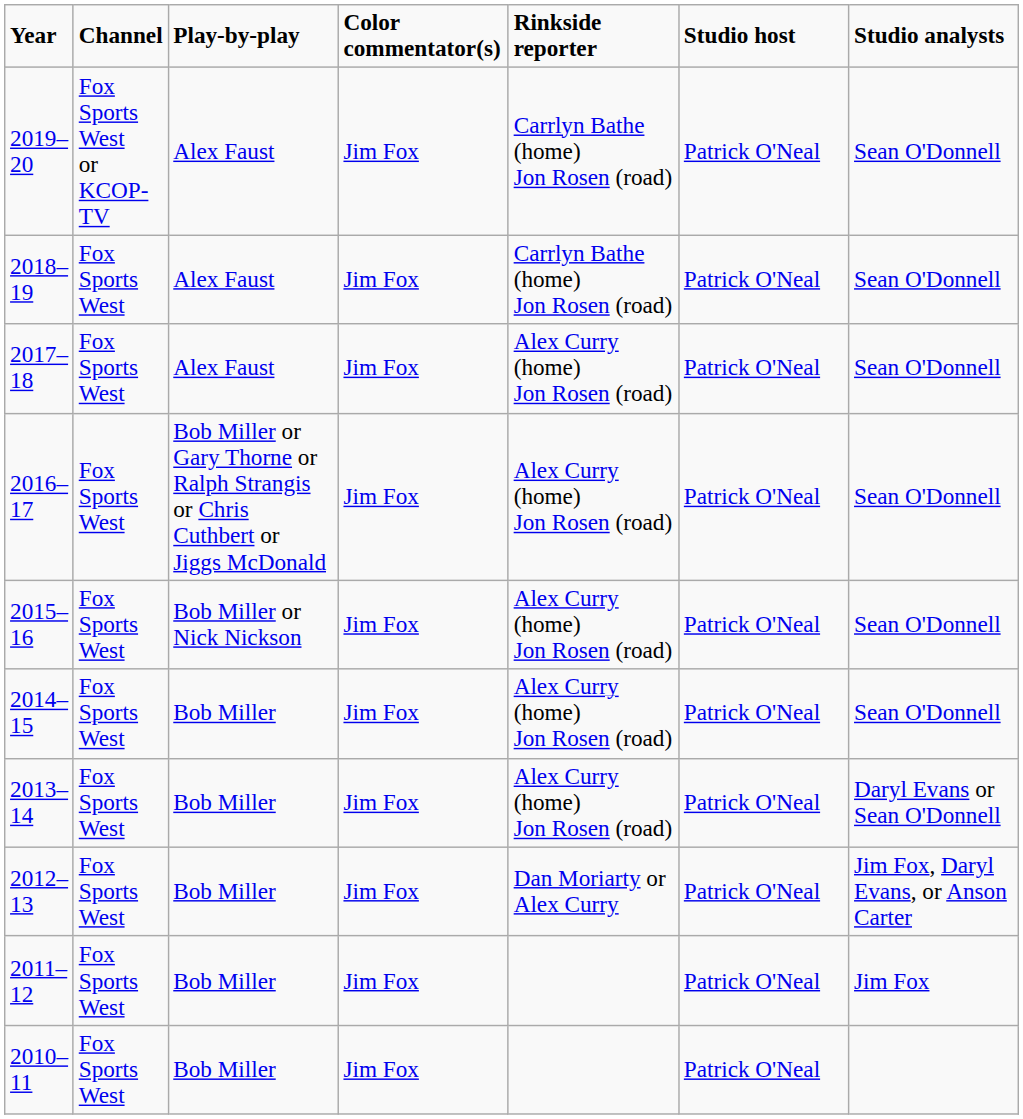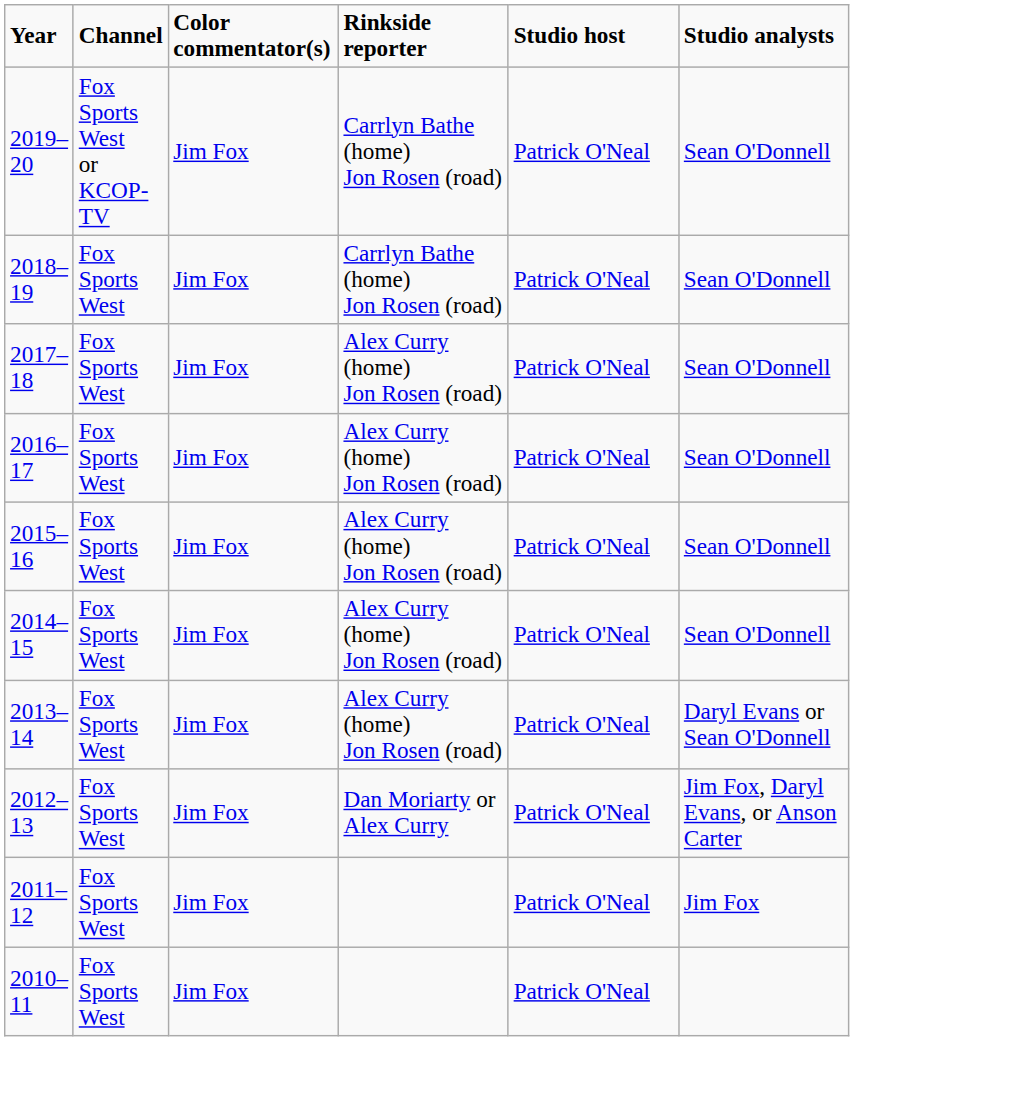 <table class="wikitable">
 <tr>
 <td width="40"><strong>Year</strong></td>
 <td width="40"><strong>Channel</strong></td>
-<td width="110"><strong>Play-by-play</strong></td>
 <td width="110"><strong>Color commentator(s)</strong></td>
 <td width="110"><strong>Rinkside reporter</strong></td>
 <td width="110"><strong>Studio host</strong></td>
 <td width="110"><strong>Studio analysts</strong></td>
 </tr>
 <tr>
 <td><a href='#'>2019–20</a></td>
 <td><a href='#'>Fox Sports West</a><br>or <a href='#'>KCOP-TV</a></td>
-<td><a href='#'>Alex Faust</a></td>
 <td><a href='#'>Jim Fox</a></td>
 <td><a href='#'>Carrlyn Bathe</a> (home)<br><a href='#'>Jon Rosen</a> (road)</td>
 <td><a href='#'>Patrick O'Neal</a></td>
 <td><a href='#'>Sean O'Donnell</a></td>
 </tr>
 <tr>
 <td><a href='#'>2018–19</a></td>
 <td><a href='#'>Fox Sports West</a></td>
-<td><a href='#'>Alex Faust</a></td>
 <td><a href='#'>Jim Fox</a></td>
 <td><a href='#'>Carrlyn Bathe</a> (home)<br><a href='#'>Jon Rosen</a> (road)</td>
 <td><a href='#'>Patrick O'Neal</a></td>
 <td><a href='#'>Sean O'Donnell</a></td>
 </tr>
 <tr>
 <td><a href='#'>2017–18</a></td>
 <td><a href='#'>Fox Sports West</a></td>
-<td><a href='#'>Alex Faust</a></td>
 <td><a href='#'>Jim Fox</a></td>
 <td><a href='#'>Alex Curry</a> (home)<br><a href='#'>Jon Rosen</a> (road)</td>
 <td><a href='#'>Patrick O'Neal</a></td>
 <td><a href='#'>Sean O'Donnell</a></td>
 </tr>
 <tr>
 <td><a href='#'>2016–17</a></td>
 <td><a href='#'>Fox Sports West</a></td>
-<td><a href='#'>Bob Miller</a> or <a href='#'>Gary Thorne</a> or <a href='#'>Ralph Strangis</a> or <a href='#'>Chris Cuthbert</a> or <a href='#'>Jiggs McDonald</a></td>
 <td><a href='#'>Jim Fox</a></td>
 <td><a href='#'>Alex Curry</a> (home)<br><a href='#'>Jon Rosen</a> (road)</td>
 <td><a href='#'>Patrick O'Neal</a></td>
 <td><a href='#'>Sean O'Donnell</a></td>
 </tr>
 <tr>
 <td><a href='#'>2015–16</a></td>
 <td><a href='#'>Fox Sports West</a></td>
-<td><a href='#'>Bob Miller</a> or <a href='#'>Nick Nickson</a></td>
 <td><a href='#'>Jim Fox</a></td>
 <td><a href='#'>Alex Curry</a> (home)<br><a href='#'>Jon Rosen</a> (road)</td>
 <td><a href='#'>Patrick O'Neal</a></td>
 <td><a href='#'>Sean O'Donnell</a></td>
 </tr>
 <tr>
 <td><a href='#'>2014–15</a></td>
 <td><a href='#'>Fox Sports West</a></td>
-<td><a href='#'>Bob Miller</a></td>
 <td><a href='#'>Jim Fox</a></td>
 <td><a href='#'>Alex Curry</a> (home)<br><a href='#'>Jon Rosen</a> (road)</td>
 <td><a href='#'>Patrick O'Neal</a></td>
 <td><a href='#'>Sean O'Donnell</a></td>
 </tr>
 <tr>
 <td><a href='#'>2013–14</a></td>
 <td><a href='#'>Fox Sports West</a></td>
-<td><a href='#'>Bob Miller</a></td>
 <td><a href='#'>Jim Fox</a></td>
 <td><a href='#'>Alex Curry</a> (home)<br><a href='#'>Jon Rosen</a> (road)</td>
 <td><a href='#'>Patrick O'Neal</a></td>
 <td><a href='#'>Daryl Evans</a> or <a href='#'>Sean O'Donnell</a></td>
 </tr>
 <tr>
 <td><a href='#'>2012–13</a></td>
 <td><a href='#'>Fox Sports West</a></td>
-<td><a href='#'>Bob Miller</a></td>
 <td><a href='#'>Jim Fox</a></td>
 <td><a href='#'>Dan Moriarty</a> or <a href='#'>Alex Curry</a></td>
 <td><a href='#'>Patrick O'Neal</a></td>
 <td><a href='#'>Jim Fox</a>, <a href='#'>Daryl Evans</a>, or <a href='#'>Anson Carter</a></td>
 </tr>
 <tr>
 <td><a href='#'>2011–12</a></td>
 <td><a href='#'>Fox Sports West</a></td>
-<td><a href='#'>Bob Miller</a></td>
 <td><a href='#'>Jim Fox</a></td>
 <td></td>
 <td><a href='#'>Patrick O'Neal</a></td>
 <td><a href='#'>Jim Fox</a></td>
 </tr>
 <tr>
 <td><a href='#'>2010–11</a></td>
 <td><a href='#'>Fox Sports West</a></td>
-<td><a href='#'>Bob Miller</a></td>
 <td><a href='#'>Jim Fox</a></td>
 <td></td>
 <td><a href='#'>Patrick O'Neal</a></td>
 <td></td>
 </tr>
 </table>
